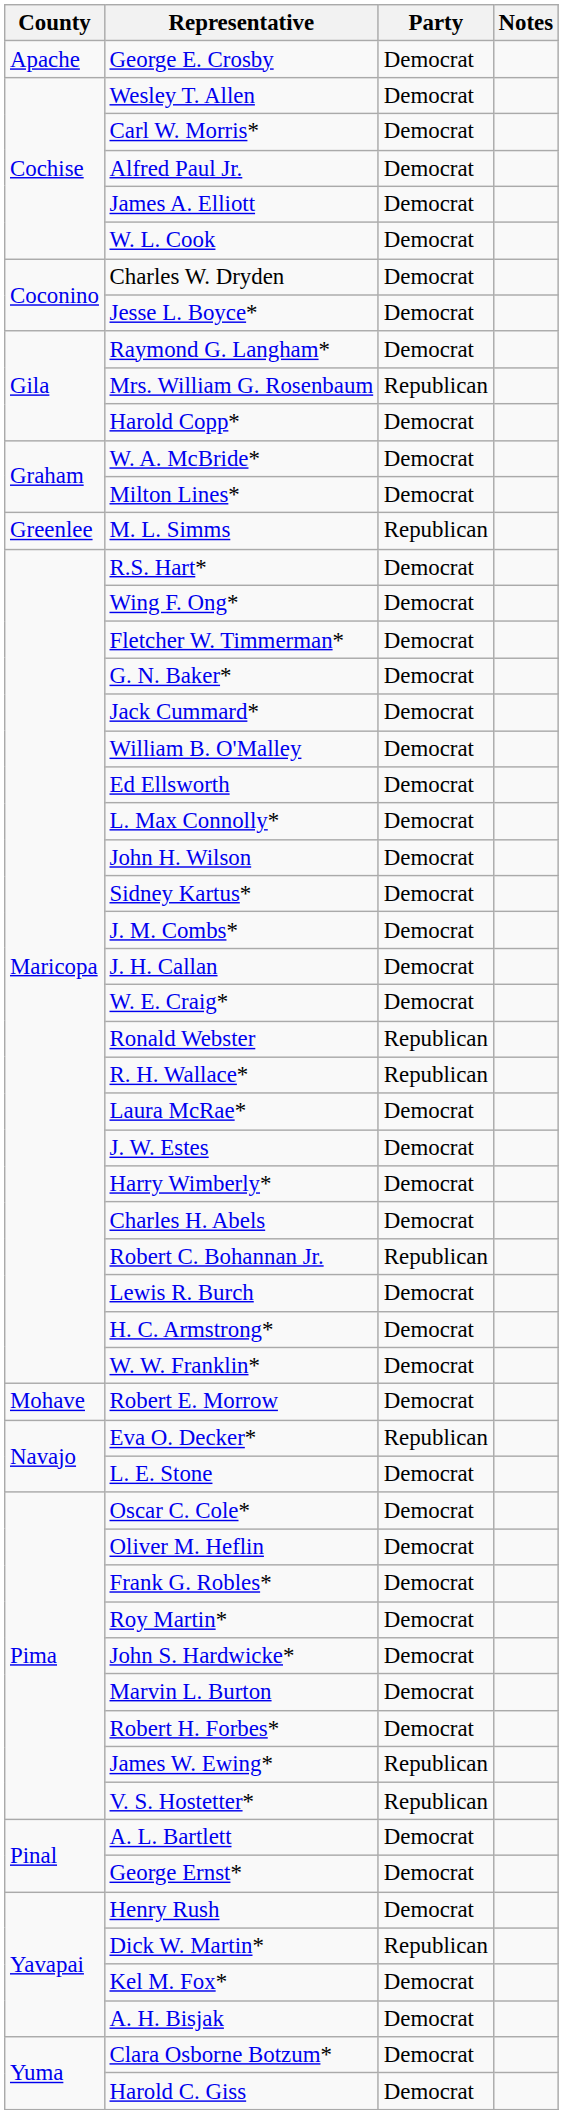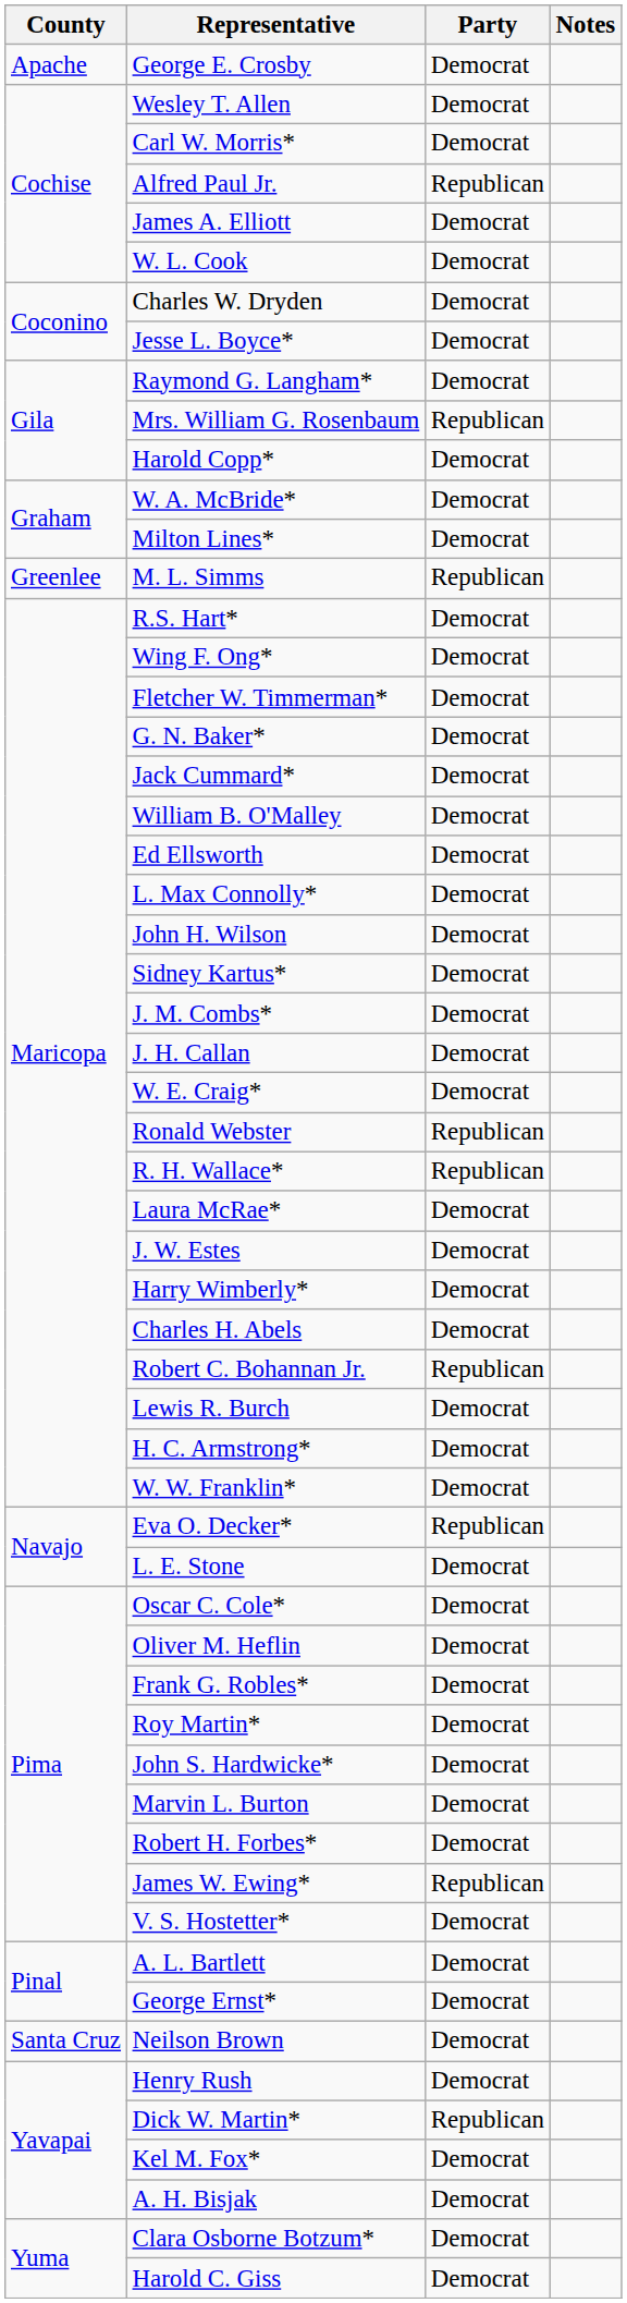 <table class="wikitable">
 <tr>
 <th>County</th>
 <th>Representative</th>
 <th>Party</th>
 <th>Notes</th>
 </tr>
 <tr>
 <td><a href='#'>Apache</a></td>
 <td><a href='#'>George E. Crosby</a></td>
 <td>Democrat</td>
 <td></td>
 </tr>
 <tr>
 <td rowspan="5"><a href='#'>Cochise</a></td>
 <td><a href='#'>Wesley T. Allen</a></td>
 <td>Democrat</td>
 <td></td>
 </tr>
 <tr>
 <td><a href='#'>Carl W. Morris</a>*</td>
 <td>Democrat</td>
 <td></td>
 </tr>
 <tr>
 <td><a href='#'>Alfred Paul Jr.</a></td>
-<td>Democrat</td>
+<td>Republican</td>
 <td></td>
 </tr>
 <tr>
 <td><a href='#'>James A. Elliott</a></td>
 <td>Democrat</td>
 <td></td>
 </tr>
 <tr>
 <td><a href='#'>W. L. Cook</a></td>
 <td>Democrat</td>
 <td></td>
 </tr>
 <tr>
 <td rowspan="2"><a href='#'>Coconino</a></td>
 <td>Charles W. Dryden</td>
 <td>Democrat</td>
 <td></td>
 </tr>
 <tr>
 <td><a href='#'>Jesse L. Boyce</a>*</td>
 <td>Democrat</td>
 <td></td>
 </tr>
 <tr>
 <td rowspan="3"><a href='#'>Gila</a></td>
 <td><a href='#'>Raymond G. Langham</a>*</td>
 <td>Democrat</td>
 <td></td>
 </tr>
 <tr>
 <td><a href='#'>Mrs. William G. Rosenbaum</a></td>
 <td>Republican</td>
 <td></td>
 </tr>
 <tr>
 <td><a href='#'>Harold Copp</a>*</td>
 <td>Democrat</td>
 <td></td>
 </tr>
 <tr>
 <td rowspan="2"><a href='#'>Graham</a></td>
 <td><a href='#'>W. A. McBride</a>*</td>
 <td>Democrat</td>
 <td></td>
 </tr>
 <tr>
 <td><a href='#'>Milton Lines</a>*</td>
 <td>Democrat</td>
 <td></td>
 </tr>
 <tr>
 <td><a href='#'>Greenlee</a></td>
 <td><a href='#'>M. L. Simms</a></td>
 <td>Republican</td>
 <td></td>
 </tr>
 <tr>
 <td rowspan="23"><a href='#'>Maricopa</a></td>
 <td><a href='#'>R.S. Hart</a>*</td>
 <td>Democrat</td>
 <td></td>
 </tr>
 <tr>
 <td><a href='#'>Wing F. Ong</a>*</td>
 <td>Democrat</td>
 <td></td>
 </tr>
 <tr>
 <td><a href='#'>Fletcher W. Timmerman</a>*</td>
 <td>Democrat</td>
 <td></td>
 </tr>
 <tr>
 <td><a href='#'>G. N. Baker</a>*</td>
 <td>Democrat</td>
 <td></td>
 </tr>
 <tr>
 <td><a href='#'>Jack Cummard</a>*</td>
 <td>Democrat</td>
 <td></td>
 </tr>
 <tr>
 <td><a href='#'>William B. O'Malley</a></td>
 <td>Democrat</td>
 <td></td>
 </tr>
 <tr>
 <td><a href='#'>Ed Ellsworth</a></td>
 <td>Democrat</td>
 <td></td>
 </tr>
 <tr>
 <td><a href='#'>L. Max Connolly</a>*</td>
 <td>Democrat</td>
 <td></td>
 </tr>
 <tr>
 <td><a href='#'>John H. Wilson</a></td>
 <td>Democrat</td>
 <td></td>
 </tr>
 <tr>
 <td><a href='#'>Sidney Kartus</a>*</td>
 <td>Democrat</td>
 <td></td>
 </tr>
 <tr>
 <td><a href='#'>J. M. Combs</a>*</td>
 <td>Democrat</td>
 <td></td>
 </tr>
 <tr>
 <td><a href='#'>J. H. Callan</a></td>
 <td>Democrat</td>
 <td></td>
 </tr>
 <tr>
 <td><a href='#'>W. E. Craig</a>*</td>
 <td>Democrat</td>
 <td></td>
 </tr>
 <tr>
 <td><a href='#'>Ronald Webster</a></td>
 <td>Republican</td>
 <td></td>
 </tr>
 <tr>
 <td><a href='#'>R. H. Wallace</a>*</td>
 <td>Republican</td>
 <td></td>
 </tr>
 <tr>
 <td><a href='#'>Laura McRae</a>*</td>
 <td>Democrat</td>
 <td></td>
 </tr>
 <tr>
 <td><a href='#'>J. W. Estes</a></td>
 <td>Democrat</td>
 <td></td>
 </tr>
 <tr>
 <td><a href='#'>Harry Wimberly</a>*</td>
 <td>Democrat</td>
 <td></td>
 </tr>
 <tr>
 <td><a href='#'>Charles H. Abels</a></td>
 <td>Democrat</td>
 <td></td>
 </tr>
 <tr>
 <td><a href='#'>Robert C. Bohannan Jr.</a></td>
 <td>Republican</td>
 <td></td>
 </tr>
 <tr>
 <td><a href='#'>Lewis R. Burch</a></td>
 <td>Democrat</td>
 <td></td>
 </tr>
 <tr>
 <td><a href='#'>H. C. Armstrong</a>*</td>
 <td>Democrat</td>
 <td></td>
 </tr>
 <tr>
 <td><a href='#'>W. W. Franklin</a>*</td>
 <td>Democrat</td>
 <td></td>
 </tr>
 <tr>
-<td><a href='#'>Mohave</a></td>
-<td><a href='#'>Robert E. Morrow</a></td>
-<td>Democrat</td>
-<td></td>
-</tr>
-<tr>
 <td rowspan="2"><a href='#'>Navajo</a></td>
 <td><a href='#'>Eva O. Decker</a>*</td>
 <td>Republican</td>
 <td></td>
 </tr>
 <tr>
 <td><a href='#'>L. E. Stone</a></td>
 <td>Democrat</td>
 <td></td>
 </tr>
 <tr>
 <td rowspan="9"><a href='#'>Pima</a></td>
 <td><a href='#'>Oscar C. Cole</a>*</td>
 <td>Democrat</td>
 <td></td>
 </tr>
 <tr>
 <td><a href='#'>Oliver M. Heflin</a></td>
 <td>Democrat</td>
 <td></td>
 </tr>
 <tr>
 <td><a href='#'>Frank G. Robles</a>*</td>
 <td>Democrat</td>
 <td></td>
 </tr>
 <tr>
 <td><a href='#'>Roy Martin</a>*</td>
 <td>Democrat</td>
 <td></td>
 </tr>
 <tr>
 <td><a href='#'>John S. Hardwicke</a>*</td>
 <td>Democrat</td>
 <td></td>
 </tr>
 <tr>
 <td><a href='#'>Marvin L. Burton</a></td>
 <td>Democrat</td>
 <td></td>
 </tr>
 <tr>
 <td><a href='#'>Robert H. Forbes</a>*</td>
 <td>Democrat</td>
 <td></td>
 </tr>
 <tr>
 <td><a href='#'>James W. Ewing</a>*</td>
 <td>Republican</td>
 <td></td>
 </tr>
 <tr>
 <td><a href='#'>V. S. Hostetter</a>*</td>
-<td>Republican</td>
+<td>Democrat</td>
 <td></td>
 </tr>
 <tr>
 <td rowspan="2"><a href='#'>Pinal</a></td>
 <td><a href='#'>A. L. Bartlett</a></td>
 <td>Democrat</td>
 <td></td>
 </tr>
 <tr>
 <td><a href='#'>George Ernst</a>*</td>
+<td>Democrat</td>
+<td></td>
+</tr>
+<tr>
+<td><a href='#'>Santa Cruz</a></td>
+<td><a href='#'>Neilson Brown</a></td>
 <td>Democrat</td>
 <td></td>
 </tr>
 <tr>
 <td rowspan="4"><a href='#'>Yavapai</a></td>
 <td><a href='#'>Henry Rush</a></td>
 <td>Democrat</td>
 <td></td>
 </tr>
 <tr>
 <td><a href='#'>Dick W. Martin</a>*</td>
 <td>Republican</td>
 <td></td>
 </tr>
 <tr>
 <td><a href='#'>Kel M. Fox</a>*</td>
 <td>Democrat</td>
 <td></td>
 </tr>
 <tr>
 <td><a href='#'>A. H. Bisjak</a></td>
 <td>Democrat</td>
 <td></td>
 </tr>
 <tr>
 <td rowspan="2"><a href='#'>Yuma</a></td>
 <td><a href='#'>Clara Osborne Botzum</a>*</td>
 <td>Democrat</td>
 <td></td>
 </tr>
 <tr>
 <td><a href='#'>Harold C. Giss</a></td>
 <td>Democrat</td>
 <td></td>
 </tr>
 <tr>
 </tr>
 </table>
